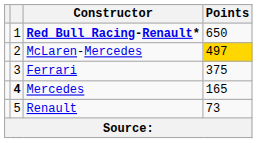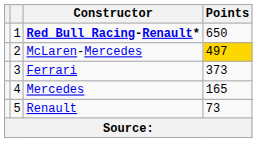 <table class="wikitable" style="font-size: 85%;">
 <tr>
 <th></th>
 <th></th>
 <th>Constructor</th>
 <th>Points</th>
 </tr>
 <tr>
 <td align="left"></td>
 <td style="text-align:center;">1</td>
 <td> <strong><a href='#'>Red Bull Racing</a>-<a href='#'>Renault</a>*</strong></td>
 <td>650</td>
 </tr>
 <tr>
 <td align="left"></td>
 <td style="text-align:center;">2</td>
 <td> <a href='#'>McLaren</a>-<a href='#'>Mercedes</a></td>
 <td style="background: gold;">497</td>
 </tr>
 <tr>
 <td align="left"></td>
 <td style="text-align:center;">3</td>
 <td> <a href='#'>Ferrari</a></td>
-<td>375</td>
+<td>373</td>
 </tr>
 <tr>
 <td align="left"></td>
-<td style="text-align:center;"><strong>4</strong></td>
+<td style="text-align:center;">4</td>
 <td> <a href='#'>Mercedes</a></td>
 <td>165</td>
 </tr>
 <tr>
 <td align="left"></td>
 <td style="text-align:center;">5</td>
 <td> <a href='#'>Renault</a></td>
 <td>73</td>
 </tr>
 <tr>
 <th colspan=4>Source:</th>
 </tr>
 </table>
